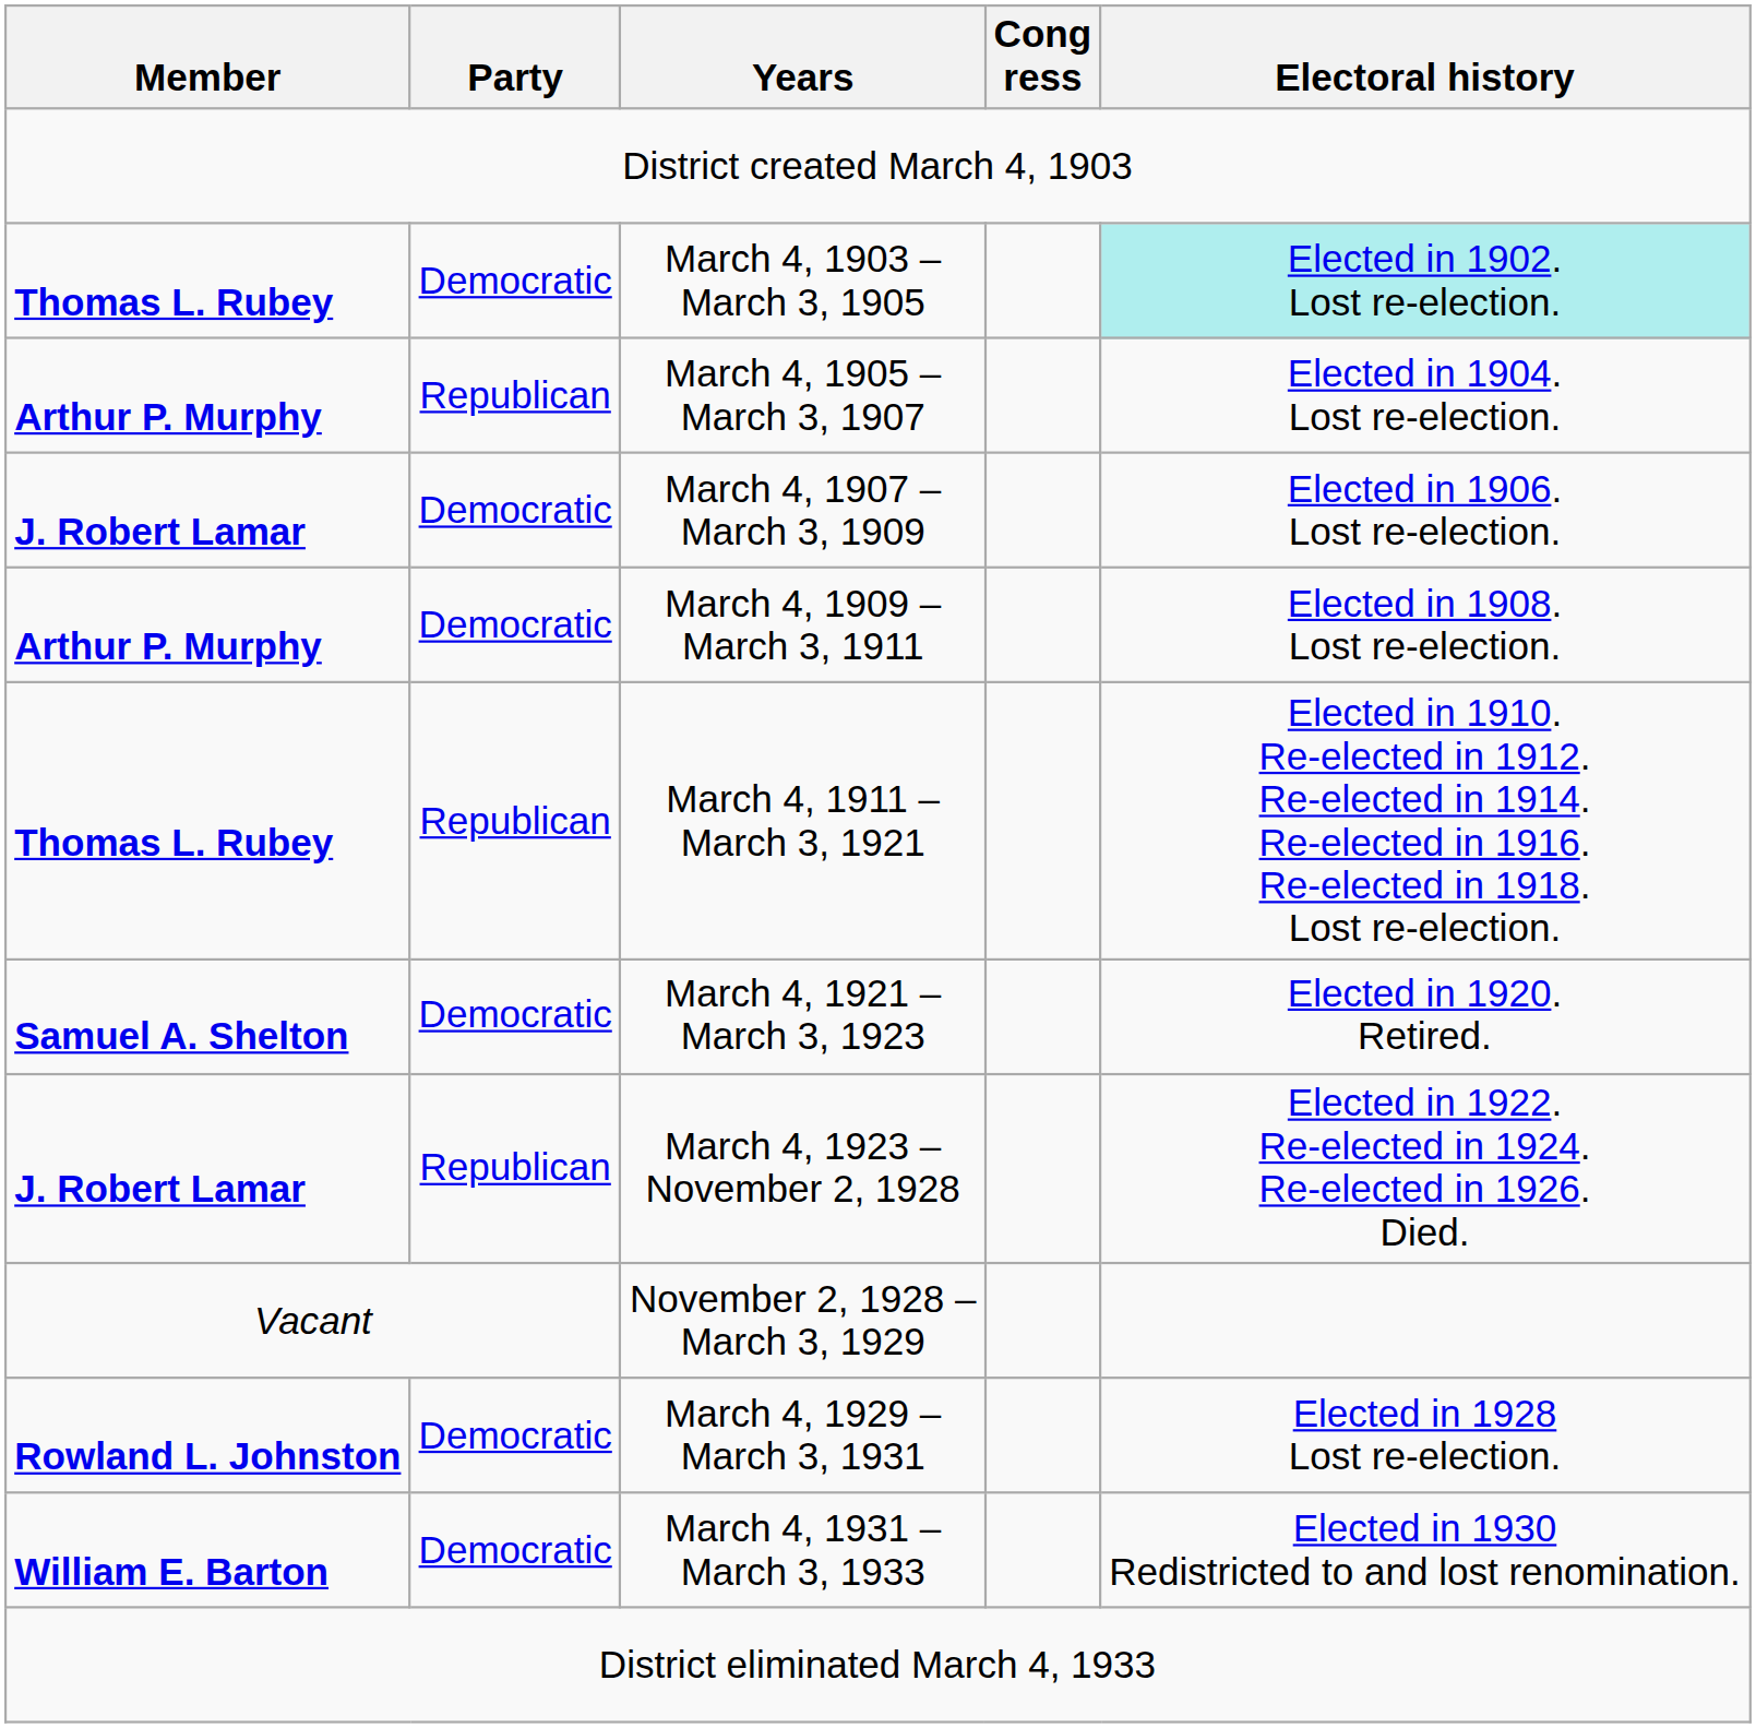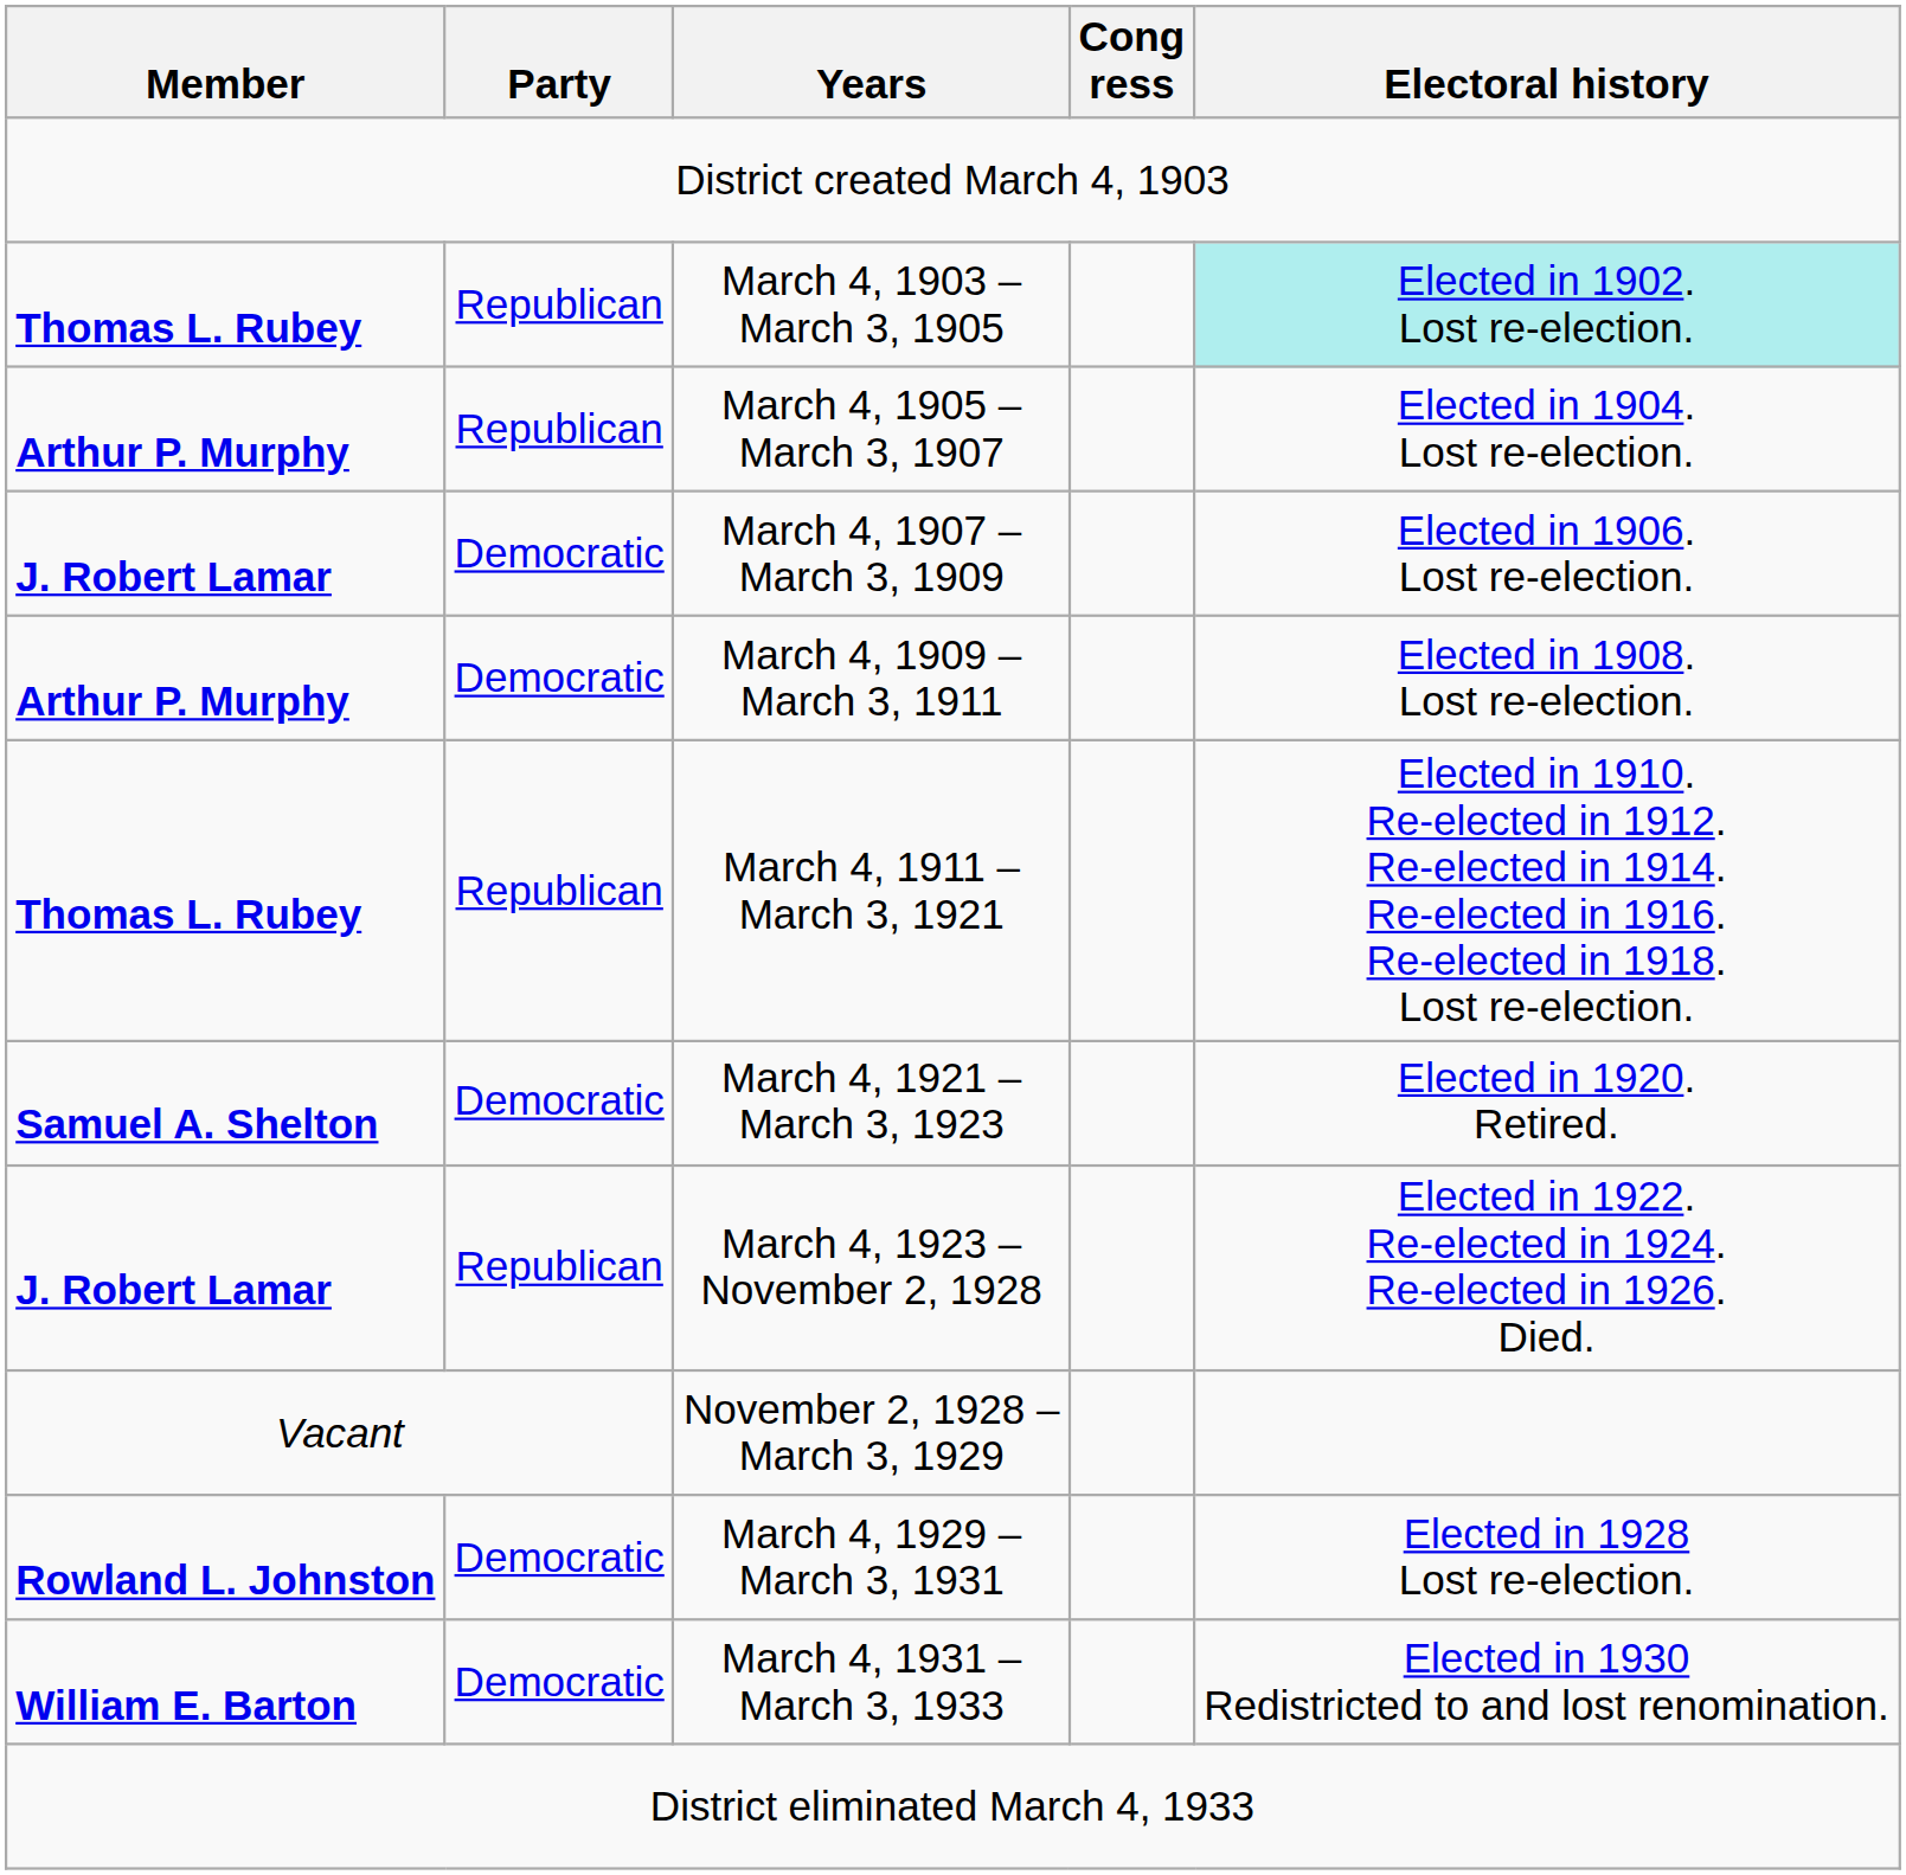 <table class=wikitable style="text-align:center">
 <tr valign=bottom>
 <th>Member</th>
 <th>Party</th>
 <th>Years</th>
 <th>Cong<br>ress</th>
 <th>Electoral history</th>
 </tr>
 <tr style="height:3em">
 <td colspan=5>District created March 4, 1903</td>
 </tr>
 <tr style="height:3em">
 <td align=left><br><strong><a href='#'>Thomas L. Rubey</a></strong><br></td>
-<td><a href='#'>Democratic</a></td>
+<td><a href='#'>Republican</a></td>
 <td nowrap>March 4, 1903 –<br>March 3, 1905</td>
 <td></td>
 <td style="background: paleturquoise;"><a href='#'>Elected in 1902</a>.<br>Lost re-election.</td>
 </tr>
 <tr style="height:3em">
 <td align=left><br><strong><a href='#'>Arthur P. Murphy</a></strong><br></td>
 <td><a href='#'>Republican</a></td>
 <td nowrap>March 4, 1905 –<br>March 3, 1907</td>
 <td></td>
 <td><a href='#'>Elected in 1904</a>.<br>Lost re-election.</td>
 </tr>
 <tr style="height:3em">
 <td align=left><br><strong><a href='#'>J. Robert Lamar</a></strong><br></td>
 <td><a href='#'>Democratic</a></td>
 <td nowrap>March 4, 1907 –<br>March 3, 1909</td>
 <td></td>
 <td><a href='#'>Elected in 1906</a>.<br>Lost re-election.</td>
 </tr>
 <tr style="height:3em">
 <td align=left><br><strong><a href='#'>Arthur P. Murphy</a></strong><br></td>
 <td><a href='#'>Democratic</a></td>
 <td nowrap>March 4, 1909 –<br>March 3, 1911</td>
 <td></td>
 <td><a href='#'>Elected in 1908</a>.<br>Lost re-election.</td>
 </tr>
 <tr style="height:3em">
 <td align=left><br><strong><a href='#'>Thomas L. Rubey</a></strong><br></td>
 <td><a href='#'>Republican</a></td>
 <td nowrap>March 4, 1911 –<br>March 3, 1921</td>
 <td></td>
 <td><a href='#'>Elected in 1910</a>.<br><a href='#'>Re-elected in 1912</a>.<br><a href='#'>Re-elected in 1914</a>.<br><a href='#'>Re-elected in 1916</a>.<br><a href='#'>Re-elected in 1918</a>.<br>Lost re-election.</td>
 </tr>
 <tr style="height:3em">
 <td align=left><br><strong><a href='#'>Samuel A. Shelton</a></strong><br></td>
 <td><a href='#'>Democratic</a></td>
 <td nowrap>March 4, 1921 –<br>March 3, 1923</td>
 <td></td>
 <td><a href='#'>Elected in 1920</a>.<br>Retired.</td>
 </tr>
 <tr style="height:3em">
 <td align=left><br><strong><a href='#'>J. Robert Lamar</a></strong><br></td>
 <td><a href='#'>Republican</a></td>
 <td nowrap>March 4, 1923 –<br>November 2, 1928</td>
 <td></td>
 <td><a href='#'>Elected in 1922</a>.<br><a href='#'>Re-elected in 1924</a>.<br><a href='#'>Re-elected in 1926</a>.<br>Died.</td>
 </tr>
 <tr style="height:3em">
 <td colspan=2><em>Vacant</em></td>
 <td nowrap>November 2, 1928 –<br>March 3, 1929</td>
 <td></td>
 <td></td>
 </tr>
 <tr style="height:3em">
 <td align=left><br><strong><a href='#'>Rowland L. Johnston</a></strong><br></td>
 <td><a href='#'>Democratic</a></td>
 <td nowrap>March 4, 1929 –<br>March 3, 1931</td>
 <td></td>
 <td><a href='#'>Elected in 1928</a><br>Lost re-election.</td>
 </tr>
 <tr style="height:3em">
 <td align=left><br><strong><a href='#'>William E. Barton</a></strong><br></td>
 <td><a href='#'>Democratic</a></td>
 <td nowrap>March 4, 1931 –<br>March 3, 1933</td>
 <td></td>
 <td><a href='#'>Elected in 1930</a><br>Redistricted to  and lost renomination.</td>
 </tr>
 <tr style="height:3em">
 <td colspan=5>District eliminated March 4, 1933</td>
 </tr>
 </table>
